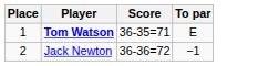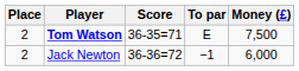 <table class="wikitable">
 <tr>
 <th>Place</th>
 <th>Player</th>
 <th>Score</th>
 <th>To par</th>
+<th>Money (<a href='#'>£</a>)</th>
 </tr>
 <tr>
-<td align=center>1</td>
+<td align=center>2</td>
 <td> <strong><a href='#'>Tom Watson</a></strong></td>
 <td align=center>36-35=71</td>
 <td align=center>E</td>
+<td align="center">7,500</td>
 </tr>
 <tr>
 <td align=center>2</td>
 <td> <a href='#'>Jack Newton</a></td>
 <td align=center>36-36=72</td>
 <td align=center>−1</td>
+<td align="center">6,000</td>
 </tr>
 </table>
